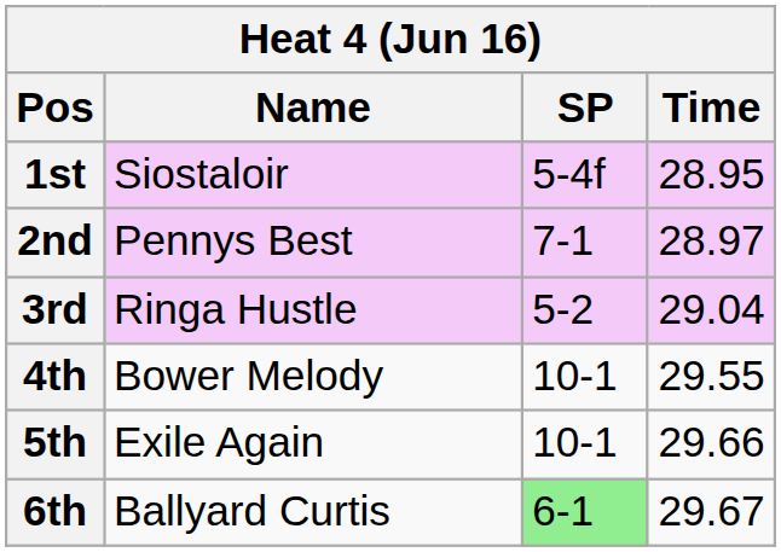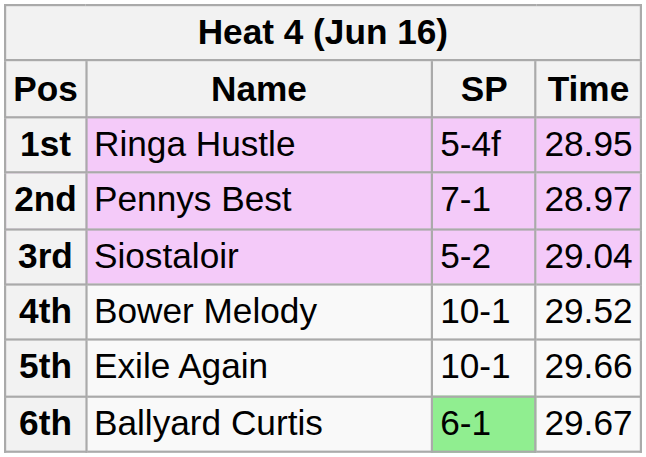 <table class="wikitable">
 <tr>
 <th colspan="6">Heat 4 (Jun 16)</th>
 </tr>
 <tr>
 <th width=20>Pos</th>
 <th width=150>Name</th>
 <th width=40>SP</th>
 <th width=40>Time</th>
 </tr>
 <tr style="background: #f4caf9;">
 <th>1st</th>
-<td>Siostaloir</td>
+<td>Ringa Hustle</td>
 <td>5-4f</td>
 <td>28.95</td>
 </tr>
 <tr style="background: #f4caf9;">
 <th>2nd</th>
 <td>Pennys Best</td>
 <td>7-1</td>
 <td>28.97</td>
 </tr>
 <tr style="background: #f4caf9;">
 <th>3rd</th>
-<td>Ringa Hustle</td>
+<td>Siostaloir</td>
 <td>5-2</td>
 <td>29.04</td>
 </tr>
 <tr>
 <th>4th</th>
 <td>Bower Melody</td>
 <td>10-1</td>
-<td>29.55</td>
+<td>29.52</td>
 </tr>
 <tr>
 <th>5th</th>
 <td>Exile Again</td>
 <td>10-1</td>
 <td>29.66</td>
 </tr>
 <tr>
 <th>6th</th>
 <td>Ballyard Curtis</td>
 <td style="background: lightgreen;">6-1</td>
 <td>29.67</td>
 </tr>
 </table>
